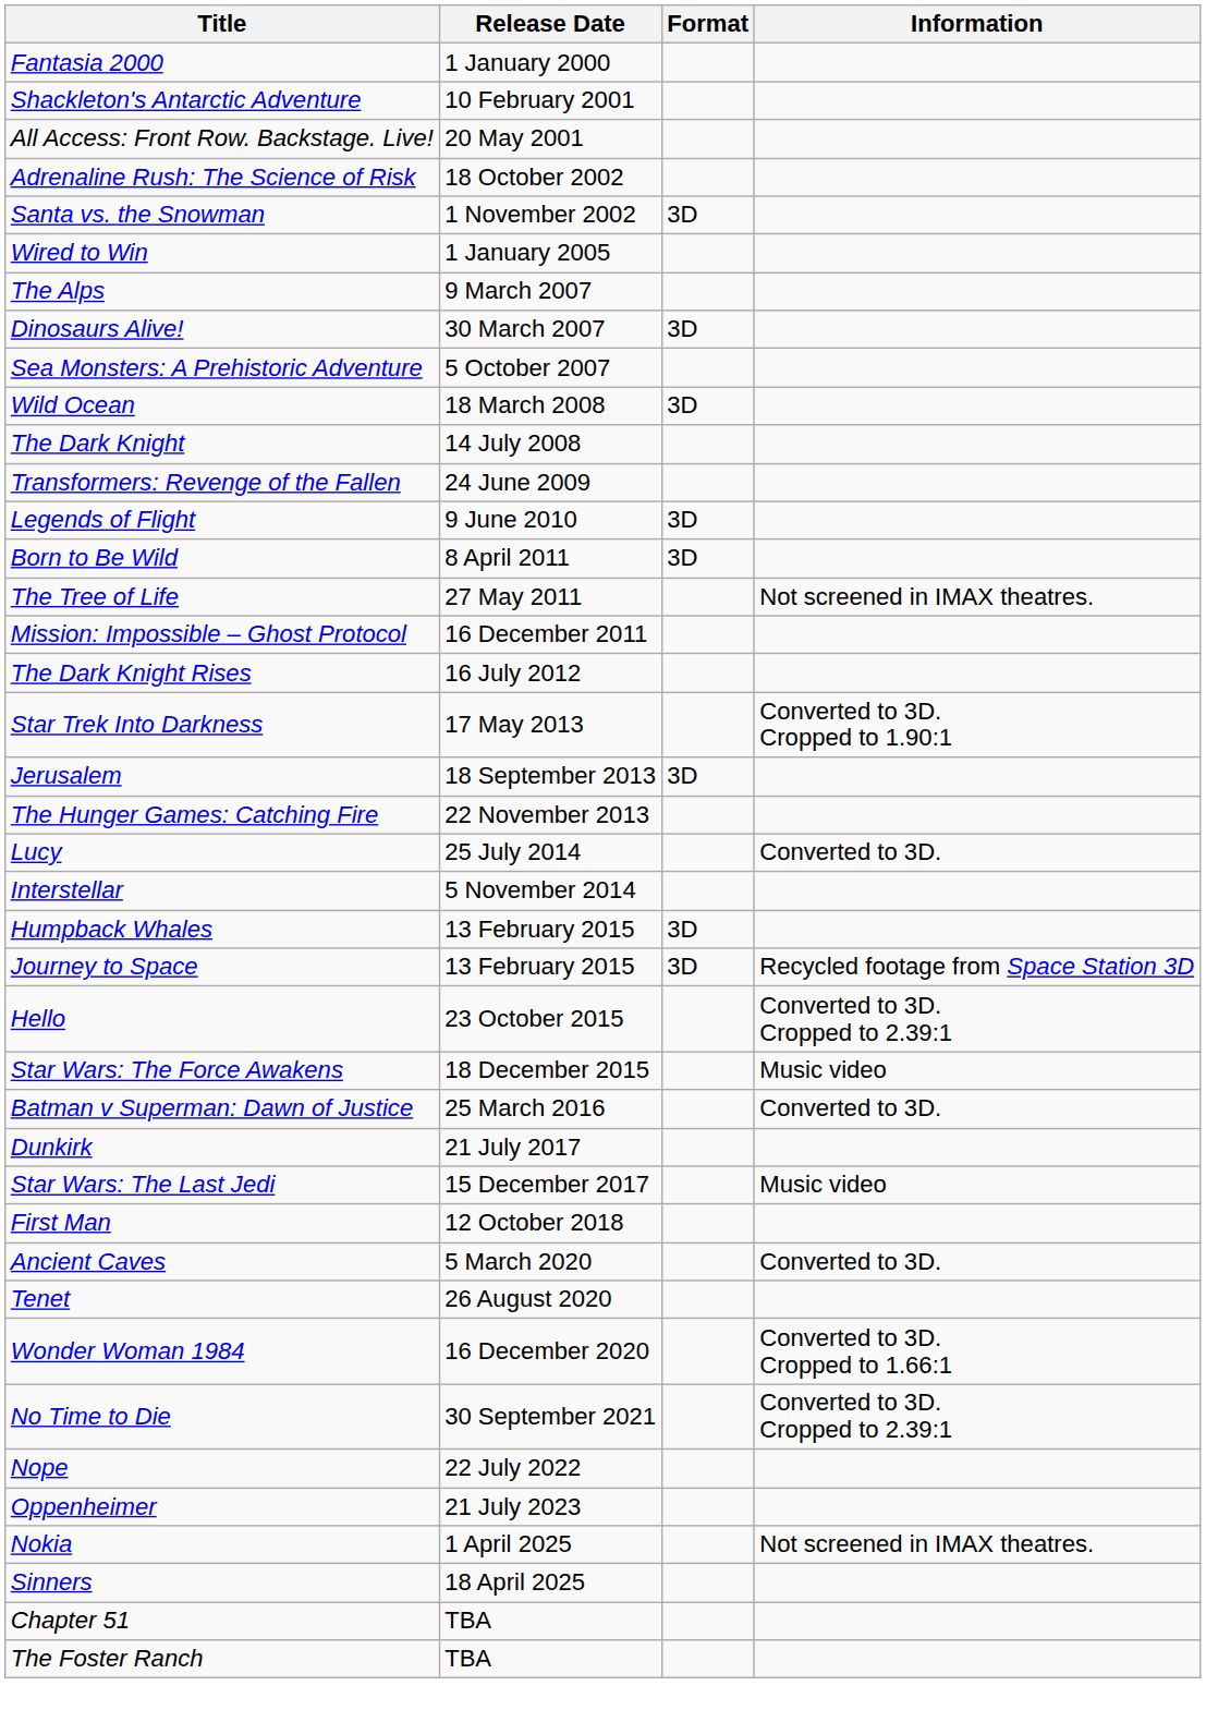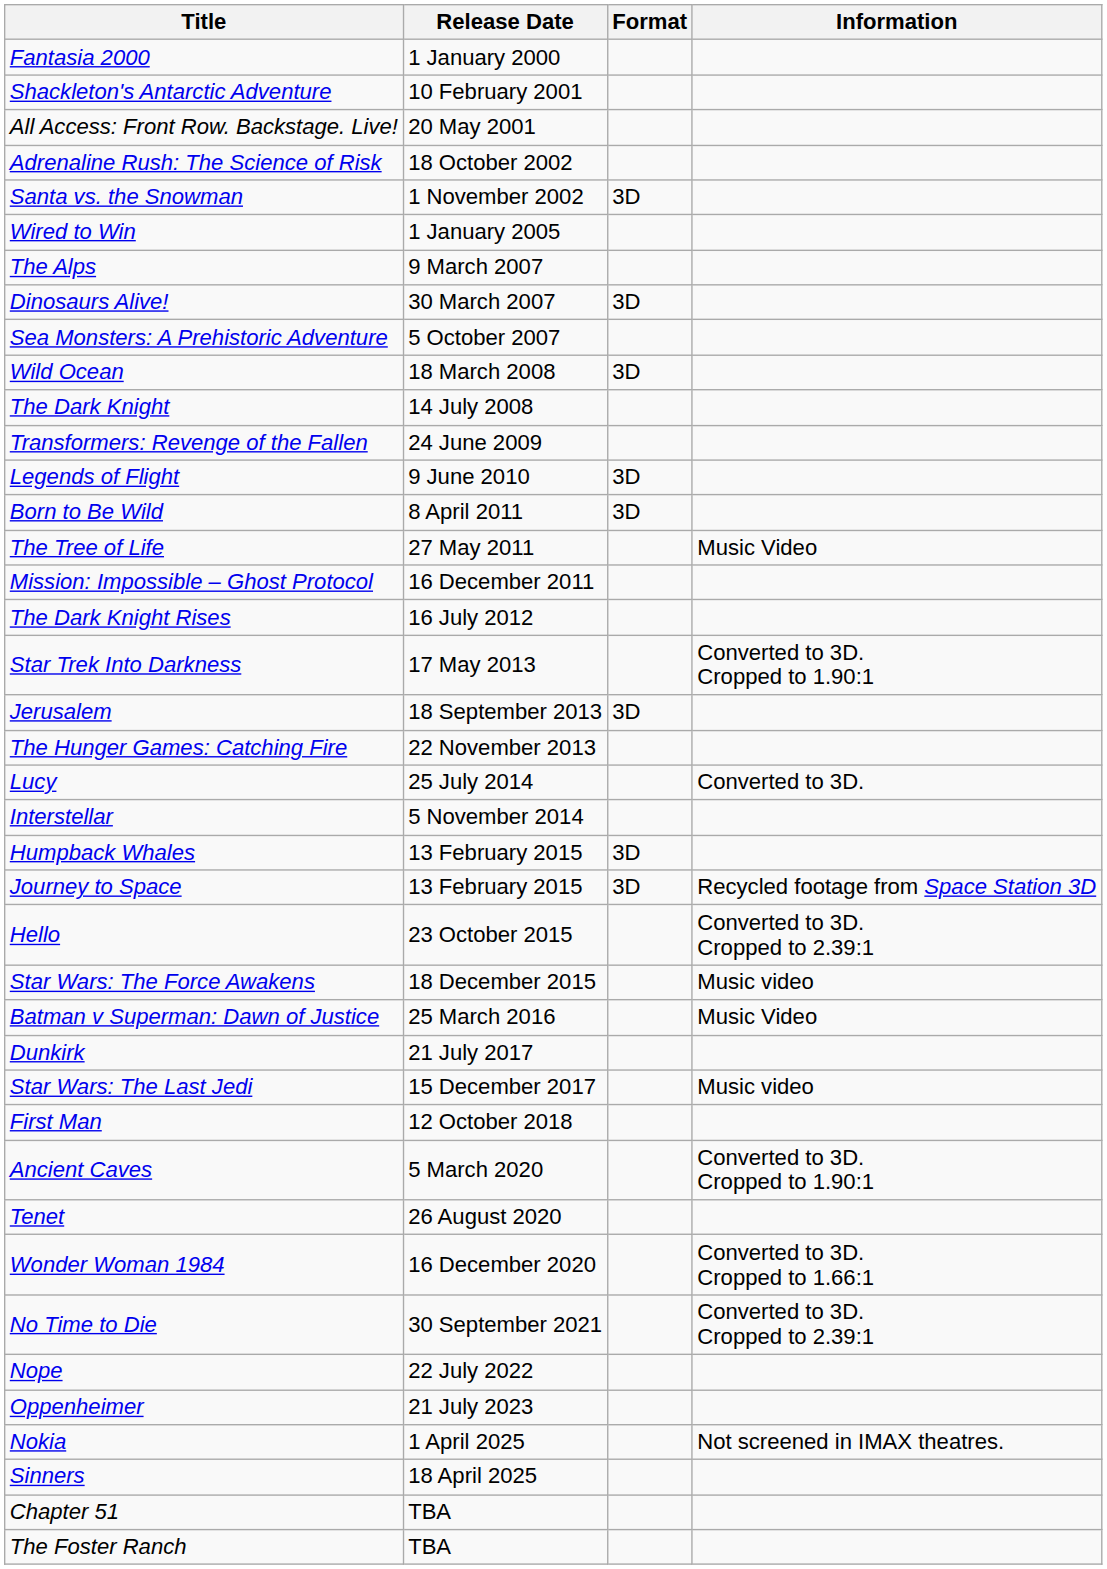 <table class="wikitable sortable">
 <tr>
 <th>Title</th>
 <th>Release Date</th>
 <th>Format</th>
 <th>Information</th>
 </tr>
 <tr>
 <td><em><a href='#'>Fantasia 2000</a></em></td>
 <td>1 January 2000</td>
 <td></td>
 <td></td>
 </tr>
 <tr>
 <td><em><a href='#'>Shackleton's Antarctic Adventure</a></em></td>
 <td>10 February 2001</td>
 <td></td>
 <td></td>
 </tr>
 <tr>
 <td><em>All Access: Front Row. Backstage. Live!</em></td>
 <td>20 May 2001</td>
 <td></td>
 <td></td>
 </tr>
 <tr>
 <td><em><a href='#'>Adrenaline Rush: The Science of Risk</a></em></td>
 <td>18 October 2002</td>
 <td></td>
 <td></td>
 </tr>
 <tr>
 <td><em><a href='#'>Santa vs. the Snowman</a></em></td>
 <td>1 November 2002</td>
 <td>3D</td>
 <td></td>
 </tr>
 <tr>
 <td><em><a href='#'>Wired to Win</a></em></td>
 <td>1 January 2005</td>
 <td></td>
 <td></td>
 </tr>
 <tr>
 <td><em><a href='#'>The Alps</a></em></td>
 <td>9 March 2007</td>
 <td></td>
 <td></td>
 </tr>
 <tr>
 <td><em><a href='#'>Dinosaurs Alive!</a></em></td>
 <td>30 March 2007</td>
 <td>3D</td>
 <td></td>
 </tr>
 <tr>
 <td><em><a href='#'>Sea Monsters: A Prehistoric Adventure</a></em></td>
 <td>5 October 2007</td>
 <td></td>
 <td></td>
 </tr>
 <tr>
 <td><em><a href='#'>Wild Ocean</a></em></td>
 <td>18 March 2008</td>
 <td>3D</td>
 <td></td>
 </tr>
 <tr>
 <td><em><a href='#'>The Dark Knight</a></em></td>
 <td>14 July 2008</td>
 <td></td>
 <td></td>
 </tr>
 <tr>
 <td><em><a href='#'>Transformers: Revenge of the Fallen</a></em></td>
 <td>24 June 2009</td>
 <td></td>
 <td></td>
 </tr>
 <tr>
 <td><em><a href='#'>Legends of Flight</a></em></td>
 <td>9 June 2010</td>
 <td>3D</td>
 <td></td>
 </tr>
 <tr>
 <td><em><a href='#'>Born to Be Wild</a></em></td>
 <td>8 April 2011</td>
 <td>3D</td>
 <td></td>
 </tr>
 <tr>
 <td><em><a href='#'>The Tree of Life</a></em></td>
 <td>27 May 2011</td>
 <td></td>
-<td>Not screened in IMAX theatres.</td>
+<td>Music Video </td>
 </tr>
 <tr>
 <td><em><a href='#'>Mission: Impossible – Ghost Protocol</a></em></td>
 <td>16 December 2011</td>
 <td></td>
 <td></td>
 </tr>
 <tr>
 <td><em><a href='#'>The Dark Knight Rises</a></em></td>
 <td>16 July 2012</td>
 <td></td>
 <td></td>
 </tr>
 <tr>
 <td><em><a href='#'>Star Trek Into Darkness</a></em></td>
 <td>17 May 2013</td>
 <td></td>
 <td>Converted to 3D.<br>Cropped to 1.90:1</td>
 </tr>
 <tr>
 <td><em><a href='#'>Jerusalem</a></em></td>
 <td>18 September 2013</td>
 <td>3D</td>
 <td></td>
 </tr>
 <tr>
 <td><em><a href='#'>The Hunger Games: Catching Fire</a></em></td>
 <td>22 November 2013</td>
 <td></td>
 <td></td>
 </tr>
 <tr>
 <td><em><a href='#'>Lucy</a></em></td>
 <td>25 July 2014</td>
 <td></td>
 <td>Converted to 3D.</td>
 </tr>
 <tr>
 <td><em><a href='#'>Interstellar</a></em></td>
 <td>5 November 2014</td>
 <td></td>
 <td></td>
 </tr>
 <tr>
 <td><em><a href='#'>Humpback Whales</a></em></td>
 <td>13 February 2015</td>
 <td>3D</td>
 <td></td>
 </tr>
 <tr>
 <td><em><a href='#'>Journey to Space</a></em></td>
 <td>13 February 2015</td>
 <td>3D</td>
 <td>Recycled footage from <em><a href='#'>Space Station 3D</a></em></td>
 </tr>
 <tr>
 <td><em><a href='#'>Hello</a></em></td>
 <td>23 October 2015</td>
 <td></td>
 <td>Converted to 3D.<br>Cropped to 2.39:1</td>
 </tr>
 <tr>
 <td><em><a href='#'>Star Wars: The Force Awakens</a></em></td>
 <td>18 December 2015</td>
 <td></td>
 <td>Music video</td>
 </tr>
 <tr>
 <td><em><a href='#'>Batman v Superman: Dawn of Justice</a></em></td>
 <td>25 March 2016</td>
 <td></td>
-<td>Converted to 3D.</td>
+<td>Music Video </td>
 </tr>
 <tr>
 <td><em><a href='#'>Dunkirk</a></em></td>
 <td>21 July 2017</td>
 <td></td>
 <td></td>
 </tr>
 <tr>
 <td><em><a href='#'>Star Wars: The Last Jedi</a></em></td>
 <td>15 December 2017</td>
 <td></td>
 <td>Music video</td>
 </tr>
 <tr>
 <td><em><a href='#'>First Man</a></em></td>
 <td>12 October 2018</td>
 <td></td>
 <td></td>
 </tr>
 <tr>
 <td><em><a href='#'>Ancient Caves</a></em></td>
 <td>5 March 2020</td>
 <td></td>
-<td>Converted to 3D.</td>
+<td>Converted to 3D.<br>Cropped to 1.90:1</td>
 </tr>
 <tr>
 <td><em><a href='#'>Tenet</a></em></td>
 <td>26 August 2020</td>
 <td></td>
 <td></td>
 </tr>
 <tr>
 <td><em><a href='#'>Wonder Woman 1984</a></em></td>
 <td>16 December 2020</td>
 <td></td>
 <td>Converted to 3D.<br>Cropped to 1.66:1</td>
 </tr>
 <tr>
 <td><em><a href='#'>No Time to Die</a></em></td>
 <td>30 September 2021</td>
 <td></td>
 <td>Converted to 3D.<br>Cropped to 2.39:1</td>
 </tr>
 <tr>
 <td><em><a href='#'>Nope</a></em></td>
 <td>22 July 2022</td>
 <td></td>
 <td></td>
 </tr>
 <tr>
 <td><em><a href='#'>Oppenheimer</a></em></td>
 <td>21 July 2023</td>
 <td></td>
 <td></td>
 </tr>
 <tr>
 <td><em><a href='#'>Nokia</a></em></td>
 <td>1 April 2025</td>
 <td></td>
 <td>Not screened in IMAX theatres.</td>
 </tr>
 <tr>
 <td><em><a href='#'>Sinners</a></em></td>
 <td>18 April 2025</td>
 <td></td>
 <td></td>
 </tr>
 <tr>
 <td><em>Chapter 51</em></td>
 <td>TBA</td>
 <td></td>
 <td></td>
 </tr>
 <tr>
 <td><em>The Foster Ranch</em></td>
 <td>TBA</td>
 <td></td>
 <td></td>
 </tr>
 </table>
